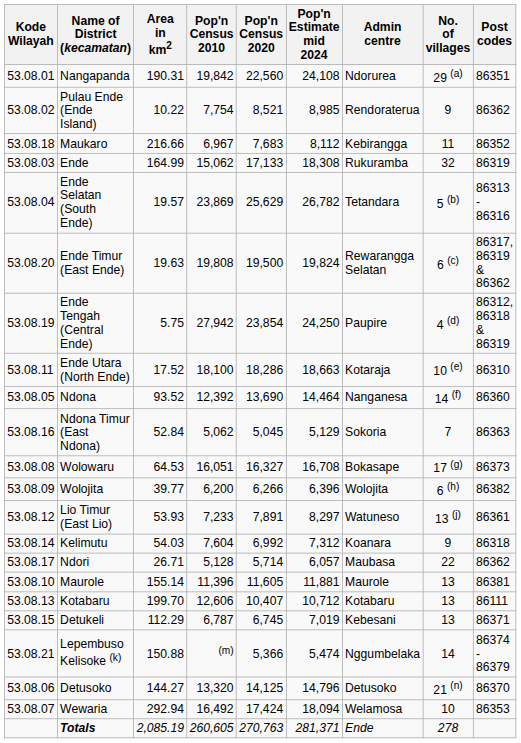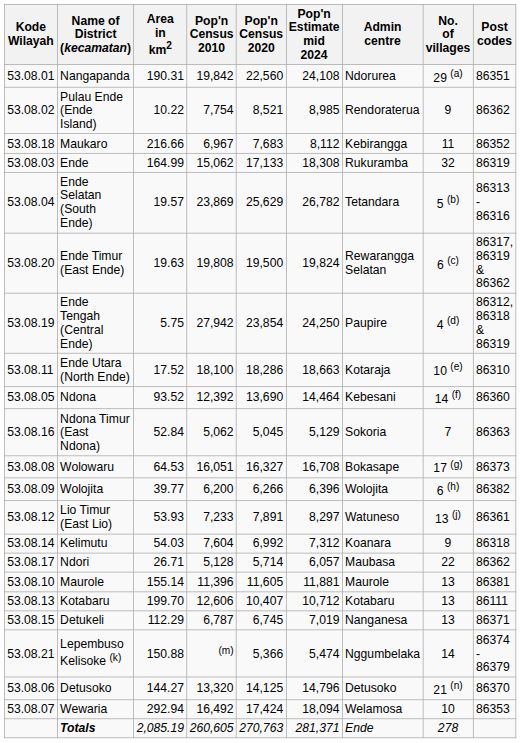 <table class="sortable wikitable">
 <tr>
 <th>Kode <br>Wilayah</th>
 <th>Name of <br>District<br>(<em>kecamatan</em>)</th>
 <th>Area <br>in <br> km<sup>2</sup></th>
 <th>Pop'n<br>Census<br>2010</th>
 <th>Pop'n<br>Census<br>2020</th>
 <th>Pop'n<br>Estimate<br>mid 2024</th>
 <th>Admin<br> centre</th>
 <th>No.<br>of<br>villages</th>
 <th>Post<br>codes</th>
 </tr>
 <tr>
 <td>53.08.01</td>
 <td>Nangapanda </td>
 <td align="right">190.31</td>
 <td align="right">19,842</td>
 <td align="right">22,560</td>
 <td align="right">24,108</td>
 <td>Ndorurea</td>
 <td align="center">29 <sup>(a)</sup></td>
 <td>86351</td>
 </tr>
 <tr>
 <td>53.08.02</td>
 <td>Pulau Ende  <br>(Ende Island)</td>
 <td align="right">10.22</td>
 <td align="right">7,754</td>
 <td align="right">8,521</td>
 <td align="right">8,985</td>
 <td>Rendoraterua</td>
 <td align="center">9</td>
 <td>86362</td>
 </tr>
 <tr>
 <td>53.08.18</td>
 <td>Maukaro </td>
 <td align="right">216.66</td>
 <td align="right">6,967</td>
 <td align="right">7,683</td>
 <td align="right">8,112</td>
 <td>Kebirangga</td>
 <td align="center">11</td>
 <td>86352</td>
 </tr>
 <tr>
 <td>53.08.03</td>
 <td>Ende </td>
 <td align="right">164.99</td>
 <td align="right">15,062</td>
 <td align="right">17,133</td>
 <td align="right">18,308</td>
 <td>Rukuramba</td>
 <td align="center">32</td>
 <td>86319</td>
 </tr>
 <tr>
 <td>53.08.04</td>
 <td>Ende Selatan  <br>(South Ende)</td>
 <td align="right">19.57</td>
 <td align="right">23,869</td>
 <td align="right">25,629</td>
 <td align="right">26,782</td>
 <td>Tetandara</td>
 <td align="center">5 <sup>(b)</sup></td>
 <td>86313<br>- 86316</td>
 </tr>
 <tr>
 <td>53.08.20</td>
 <td>Ende Timur  <br>(East Ende)</td>
 <td align="right">19.63</td>
 <td align="right">19,808</td>
 <td align="right">19,500</td>
 <td align="right">19,824</td>
 <td>Rewarangga<br> Selatan</td>
 <td align="center">6 <sup>(c)</sup></td>
 <td>86317, 86319 <br>& 86362</td>
 </tr>
 <tr>
 <td>53.08.19</td>
 <td>Ende Tengah  <br>(Central Ende)</td>
 <td align="right">5.75</td>
 <td align="right">27,942</td>
 <td align="right">23,854</td>
 <td align="right">24,250</td>
 <td>Paupire</td>
 <td align="center">4 <sup>(d)</sup></td>
 <td>86312, 86318 <br>& 86319</td>
 </tr>
 <tr>
 <td>53.08.11</td>
 <td>Ende Utara  <br>(North Ende)</td>
 <td align="right">17.52</td>
 <td align="right">18,100</td>
 <td align="right">18,286</td>
 <td align="right">18,663</td>
 <td>Kotaraja</td>
 <td align="center">10 <sup>(e)</sup></td>
 <td>86310</td>
 </tr>
 <tr>
 <td>53.08.05</td>
 <td>Ndona </td>
 <td align="right">93.52</td>
 <td align="right">12,392</td>
 <td align="right">13,690</td>
 <td align="right">14,464</td>
-<td>Nanganesa</td>
+<td>Kebesani</td>
 <td align="center">14 <sup>(f)</sup></td>
 <td>86360</td>
 </tr>
 <tr>
 <td>53.08.16</td>
 <td>Ndona Timur  <br>(East Ndona)</td>
 <td align="right">52.84</td>
 <td align="right">5,062</td>
 <td align="right">5,045</td>
 <td align="right">5,129</td>
 <td>Sokoria</td>
 <td align="center">7</td>
 <td>86363</td>
 </tr>
 <tr>
 <td>53.08.08</td>
 <td>Wolowaru </td>
 <td align="right">64.53</td>
 <td align="right">16,051</td>
 <td align="right">16,327</td>
 <td align="right">16,708</td>
 <td>Bokasape</td>
 <td align="center">17 <sup>(g)</sup></td>
 <td>86373</td>
 </tr>
 <tr>
 <td>53.08.09</td>
 <td>Wolojita </td>
 <td align="right">39.77</td>
 <td align="right">6,200</td>
 <td align="right">6,266</td>
 <td align="right">6,396</td>
 <td>Wolojita</td>
 <td align="center">6 <sup>(h)</sup></td>
 <td>86382</td>
 </tr>
 <tr>
 <td>53.08.12</td>
 <td>Lio Timur  <br>(East Lio)</td>
 <td align="right">53.93</td>
 <td align="right">7,233</td>
 <td align="right">7,891</td>
 <td align="right">8,297</td>
 <td>Watuneso</td>
 <td align="center">13 <sup>(j)</sup></td>
 <td>86361</td>
 </tr>
 <tr>
 <td>53.08.14</td>
 <td>Kelimutu </td>
 <td align="right">54.03</td>
 <td align="right">7,604</td>
 <td align="right">6,992</td>
 <td align="right">7,312</td>
 <td>Koanara</td>
 <td align="center">9</td>
 <td>86318</td>
 </tr>
 <tr>
 <td>53.08.17</td>
 <td>Ndori </td>
 <td align="right">26.71</td>
 <td align="right">5,128</td>
 <td align="right">5,714</td>
 <td align="right">6,057</td>
 <td>Maubasa</td>
 <td align="center">22</td>
 <td>86362</td>
 </tr>
 <tr>
 <td>53.08.10</td>
 <td>Maurole </td>
 <td align="right">155.14</td>
 <td align="right">11,396</td>
 <td align="right">11,605</td>
 <td align="right">11,881</td>
 <td>Maurole</td>
 <td align="center">13</td>
 <td>86381</td>
 </tr>
 <tr>
 <td>53.08.13</td>
 <td>Kotabaru </td>
 <td align="right">199.70</td>
 <td align="right">12,606</td>
 <td align="right">10,407</td>
 <td align="right">10,712</td>
 <td>Kotabaru</td>
 <td align="center">13</td>
 <td>86111</td>
 </tr>
 <tr>
 <td>53.08.15</td>
 <td>Detukeli </td>
 <td align="right">112.29</td>
 <td align="right">6,787</td>
 <td align="right">6,745</td>
 <td align="right">7,019</td>
-<td>Kebesani</td>
+<td>Nanganesa</td>
 <td align="center">13</td>
 <td>86371</td>
 </tr>
 <tr>
 <td>53.08.21</td>
 <td>Lepembuso <br>Kelisoke <sup>(k)</sup> </td>
 <td align="right">150.88</td>
 <td align="right"><sup>(m)</sup></td>
 <td align="right">5,366</td>
 <td align="right">5,474</td>
 <td>Nggumbelaka</td>
 <td align="center">14</td>
 <td>86374<br>- 86379</td>
 </tr>
 <tr>
 <td>53.08.06</td>
 <td>Detusoko </td>
 <td align="right">144.27</td>
 <td align="right">13,320</td>
 <td align="right">14,125</td>
 <td align="right">14,796</td>
 <td>Detusoko</td>
 <td align="center">21 <sup>(n)</sup></td>
 <td>86370</td>
 </tr>
 <tr>
 <td>53.08.07</td>
 <td>Wewaria </td>
 <td align="right">292.94</td>
 <td align="right">16,492</td>
 <td align="right">17,424</td>
 <td align="right">18,094</td>
 <td>Welamosa</td>
 <td align="center">10</td>
 <td>86353</td>
 </tr>
 <tr>
 <td></td>
 <td><strong><em>Totals</em></strong></td>
 <td align="right"><em>2,085.19</em></td>
 <td align="right"><em>260,605</em></td>
 <td align="right"><em>270,763</em></td>
 <td align="right"><em>281,371</em></td>
 <td><em>Ende</em></td>
 <td align="center"><em>278</em></td>
 <td></td>
 </tr>
 </table>
